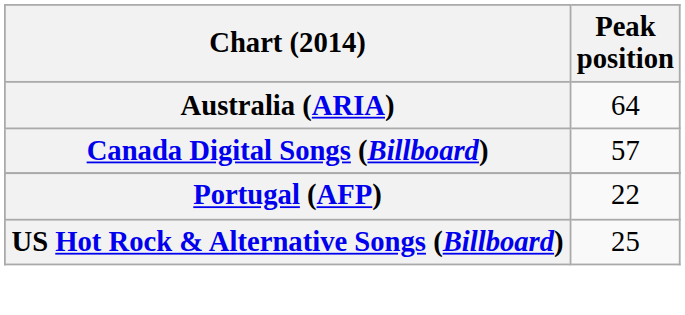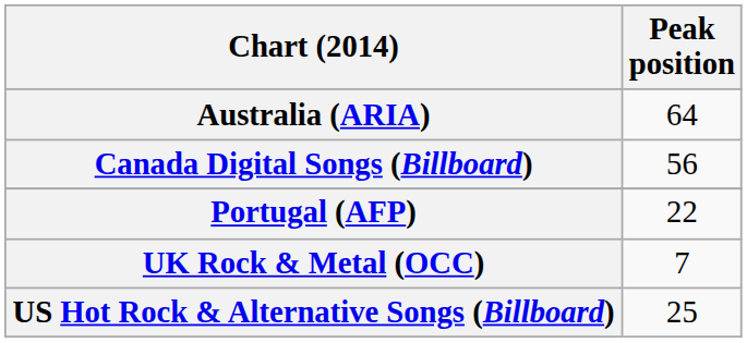 <table class="wikitable sortable plainrowheaders" style="text-align:center">
 <tr>
 <th scope="col">Chart (2014)</th>
 <th scope="col">Peak<br>position</th>
 </tr>
 <tr>
 <th scope="row">Australia (<a href='#'>ARIA</a>)</th>
 <td>64</td>
 </tr>
 <tr>
 <th scope="row"><a href='#'>Canada Digital Songs</a> (<em><a href='#'>Billboard</a></em>)</th>
-<td>57</td>
+<td>56</td>
 </tr>
 <tr>
 </tr>
 <tr>
 </tr>
 <tr>
 <th scope="row"><a href='#'>Portugal</a> (<a href='#'>AFP</a>)</th>
 <td>22</td>
 </tr>
 <tr>
+<th scope="row"><a href='#'>UK Rock & Metal</a> (<a href='#'>OCC</a>)</th>
+<td>7</td>
+</tr>
+<tr>
 <th scope="row">US <a href='#'>Hot Rock & Alternative Songs</a> (<em><a href='#'>Billboard</a></em>)</th>
 <td>25</td>
 </tr>
 </table>
